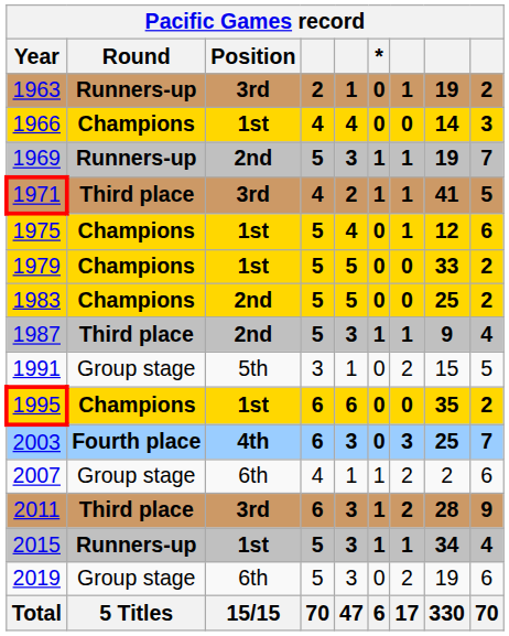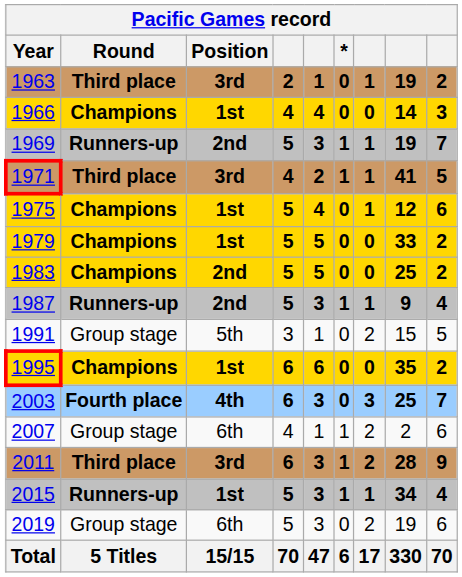 <table class="wikitable" style="text-align: center;">
 <tr>
 <th colspan=9><a href='#'>Pacific Games</a> record</th>
 </tr>
 <tr>
 <th>Year</th>
 <th>Round</th>
 <th>Position</th>
 <th></th>
 <th></th>
 <th>*</th>
 <th></th>
 <th></th>
 <th></th>
 </tr>
 <tr style="background:#c96;">
 <td> <a href='#'>1963</a></td>
-<td><strong>Runners-up</strong></td>
+<td><strong>Third place</strong></td>
 <td><strong>3rd</strong></td>
 <td><strong>2</strong></td>
 <td><strong>1</strong></td>
 <td><strong>0</strong></td>
 <td><strong>1</strong></td>
 <td><strong>19</strong></td>
 <td><strong>2</strong></td>
 </tr>
 <tr style="background:gold;">
 <td> <a href='#'>1966</a></td>
 <td><strong>Champions</strong></td>
 <td><strong>1st</strong></td>
 <td><strong>4</strong></td>
 <td><strong>4</strong></td>
 <td><strong>0</strong></td>
 <td><strong>0</strong></td>
 <td><strong>14</strong></td>
 <td><strong>3</strong></td>
 </tr>
 <tr style="background:silver;">
 <td> <a href='#'>1969</a></td>
 <td><strong>Runners-up</strong></td>
 <td><strong>2nd</strong></td>
 <td><strong>5</strong></td>
 <td><strong>3</strong></td>
 <td><strong>1</strong></td>
 <td><strong>1</strong></td>
 <td><strong>19</strong></td>
 <td><strong>7</strong></td>
 </tr>
 <tr style="background:#c96;">
 <td style="border: 3px solid red"> <a href='#'>1971</a></td>
 <td><strong>Third place</strong></td>
 <td><strong>3rd</strong></td>
 <td><strong>4</strong></td>
 <td><strong>2</strong></td>
 <td><strong>1</strong></td>
 <td><strong>1</strong></td>
 <td><strong>41</strong></td>
 <td><strong>5</strong></td>
 </tr>
 <tr style="background:gold;">
 <td> <a href='#'>1975</a></td>
 <td><strong>Champions</strong></td>
 <td><strong>1st</strong></td>
 <td><strong>5</strong></td>
 <td><strong>4</strong></td>
 <td><strong>0</strong></td>
 <td><strong>1</strong></td>
 <td><strong>12</strong></td>
 <td><strong>6</strong></td>
 </tr>
 <tr style="background:gold;">
 <td> <a href='#'>1979</a></td>
 <td><strong>Champions</strong></td>
 <td><strong>1st</strong></td>
 <td><strong>5</strong></td>
 <td><strong>5</strong></td>
 <td><strong>0</strong></td>
 <td><strong>0</strong></td>
 <td><strong>33</strong></td>
 <td><strong>2</strong></td>
 </tr>
 <tr style="background:gold;">
 <td> <a href='#'>1983</a></td>
 <td><strong>Champions</strong></td>
 <td><strong>2nd</strong></td>
 <td><strong>5</strong></td>
 <td><strong>5</strong></td>
 <td><strong>0</strong></td>
 <td><strong>0</strong></td>
 <td><strong>25</strong></td>
 <td><strong>2</strong></td>
 </tr>
 <tr style="background:silver;">
 <td> <a href='#'>1987</a></td>
-<td><strong>Third place</strong></td>
+<td><strong>Runners-up</strong></td>
 <td><strong>2nd</strong></td>
 <td><strong>5</strong></td>
 <td><strong>3</strong></td>
 <td><strong>1</strong></td>
 <td><strong>1</strong></td>
 <td><strong>9</strong></td>
 <td><strong>4</strong></td>
 </tr>
 <tr>
 <td> <a href='#'>1991</a></td>
 <td>Group stage</td>
 <td>5th</td>
 <td>3</td>
 <td>1</td>
 <td>0</td>
 <td>2</td>
 <td>15</td>
 <td>5</td>
 </tr>
 <tr style="background:gold;">
 <td style="border: 3px solid red"> <a href='#'>1995</a></td>
 <td><strong>Champions</strong></td>
 <td><strong>1st</strong></td>
 <td><strong>6</strong></td>
 <td><strong>6</strong></td>
 <td><strong>0</strong></td>
 <td><strong>0</strong></td>
 <td><strong>35</strong></td>
 <td><strong>2</strong></td>
 </tr>
 <tr style="background:#9acdff;">
 <td> <a href='#'>2003</a></td>
 <td><strong>Fourth place</strong></td>
 <td><strong>4th</strong></td>
 <td><strong>6</strong></td>
 <td><strong>3</strong></td>
 <td><strong>0</strong></td>
 <td><strong>3</strong></td>
 <td><strong>25</strong></td>
 <td><strong>7</strong></td>
 </tr>
 <tr>
 <td> <a href='#'>2007</a></td>
 <td>Group stage</td>
 <td>6th</td>
 <td>4</td>
 <td>1</td>
 <td>1</td>
 <td>2</td>
 <td>2</td>
 <td>6</td>
 </tr>
 <tr style="background:#c96;">
 <td> <a href='#'>2011</a></td>
 <td><strong>Third place</strong></td>
 <td><strong>3rd</strong></td>
 <td><strong>6</strong></td>
 <td><strong>3</strong></td>
 <td><strong>1</strong></td>
 <td><strong>2</strong></td>
 <td><strong>28</strong></td>
 <td><strong>9</strong></td>
 </tr>
 <tr style="background:silver;">
 <td> <a href='#'>2015</a></td>
 <td><strong>Runners-up</strong></td>
 <td><strong>1st</strong></td>
 <td><strong>5</strong></td>
 <td><strong>3</strong></td>
 <td><strong>1</strong></td>
 <td><strong>1</strong></td>
 <td><strong>34</strong></td>
 <td><strong>4</strong></td>
 </tr>
 <tr>
 <td> <a href='#'>2019</a></td>
 <td>Group stage</td>
 <td>6th</td>
 <td>5</td>
 <td>3</td>
 <td>0</td>
 <td>2</td>
 <td>19</td>
 <td>6</td>
 </tr>
 <tr>
 <th>Total</th>
 <th>5 Titles</th>
 <th>15/15</th>
 <th>70</th>
 <th>47</th>
 <th>6</th>
 <th>17</th>
 <th>330</th>
 <th>70</th>
 </tr>
 </table>
